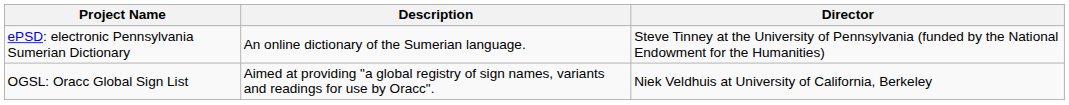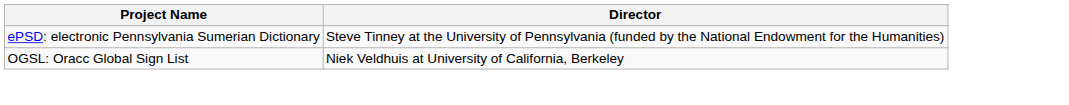 <table class="wikitable">
 <tr>
 <th>Project Name</th>
-<th>Description</th>
 <th>Director</th>
 </tr>
 <tr>
 <td><a href='#'>ePSD</a>: electronic Pennsylvania Sumerian Dictionary</td>
-<td>An online dictionary of the Sumerian language.</td>
 <td>Steve Tinney at the University of Pennsylvania (funded by the National Endowment for the Humanities)</td>
 </tr>
 <tr>
 <td>OGSL: Oracc Global Sign List</td>
-<td>Aimed at providing "a global registry of sign names, variants and readings for use by Oracc".</td>
 <td>Niek Veldhuis at University of California, Berkeley</td>
 </tr>
 </table>
